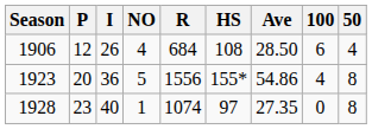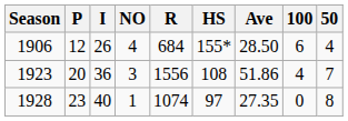 <table class="wikitable" style="text-align: center;">
 <tr>
 <th>Season</th>
 <th>P</th>
 <th>I</th>
 <th>NO</th>
 <th>R</th>
 <th>HS</th>
 <th>Ave</th>
 <th>100</th>
 <th>50</th>
 </tr>
 <tr>
 <td>1906</td>
 <td>12</td>
 <td>26</td>
 <td>4</td>
 <td>684</td>
-<td>108</td>
+<td>155*</td>
 <td>28.50</td>
 <td>6</td>
 <td>4</td>
 </tr>
 <tr>
 <td>1923</td>
 <td>20</td>
 <td>36</td>
-<td>5</td>
+<td>3</td>
 <td>1556</td>
-<td>155*</td>
-<td>54.86</td>
+<td>108</td>
+<td>51.86</td>
 <td>4</td>
-<td>8</td>
+<td>7</td>
 </tr>
 <tr>
 <td>1928</td>
 <td>23</td>
 <td>40</td>
 <td>1</td>
 <td>1074</td>
 <td>97</td>
 <td>27.35</td>
 <td>0</td>
 <td>8</td>
 </tr>
 </table>
